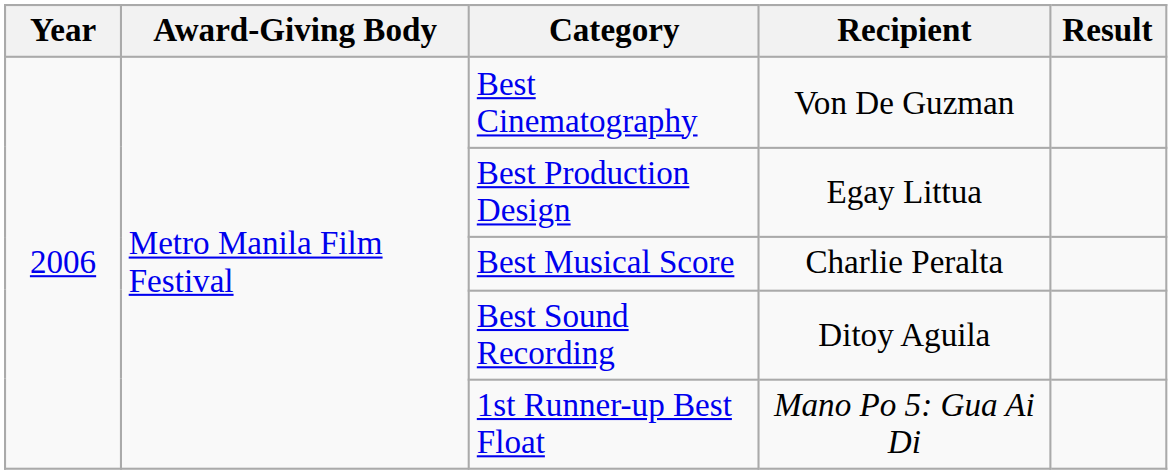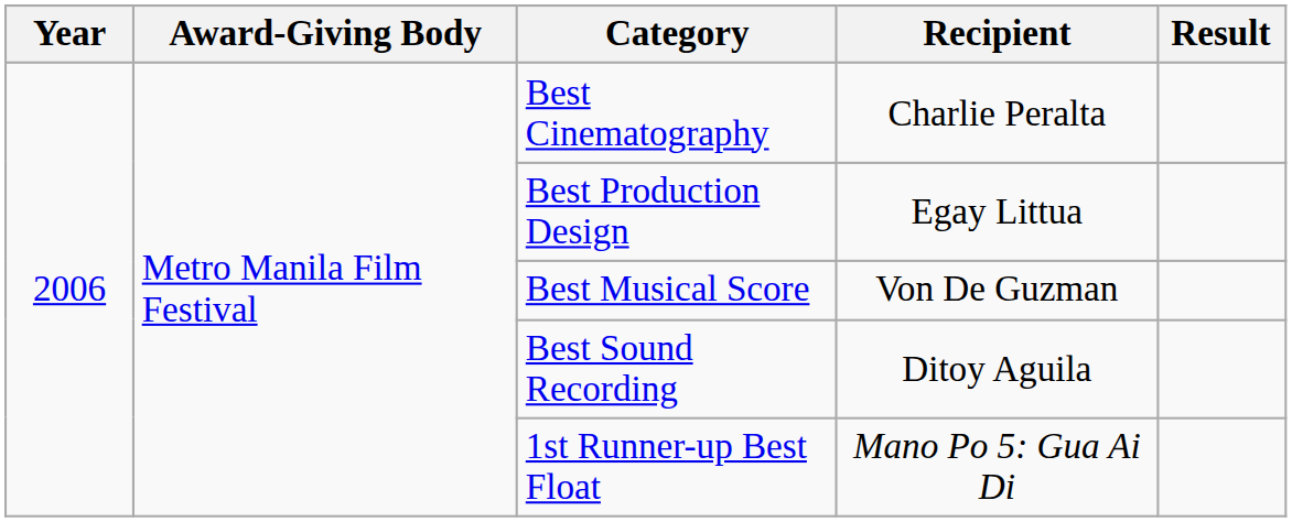 <table | width="90%" class="wikitable sortable">
 <tr>
 <th width="10%">Year</th>
 <th width="30%">Award-Giving Body</th>
 <th width="25%">Category</th>
 <th width="25%">Recipient</th>
 <th width="10%">Result</th>
 </tr>
 <tr>
 <td rowspan="5" align="center"><a href='#'>2006</a></td>
 <td rowspan="5" align="left"><a href='#'>Metro Manila Film Festival</a></td>
 <td align="left"><a href='#'>Best Cinematography</a></td>
-<td align="center">Von De Guzman</td>
+<td align="center">Charlie Peralta</td>
 <td></td>
 </tr>
 <tr>
 <td align="left"><a href='#'>Best Production Design</a></td>
 <td align="center">Egay Littua</td>
 <td></td>
 </tr>
 <tr>
 <td align="left"><a href='#'>Best Musical Score</a></td>
-<td align="center">Charlie Peralta</td>
+<td align="center">Von De Guzman</td>
 <td></td>
 </tr>
 <tr>
 <td align="left"><a href='#'>Best Sound Recording</a></td>
 <td align="center">Ditoy Aguila</td>
 <td></td>
 </tr>
 <tr>
 <td align="left"><a href='#'>1st Runner-up Best Float</a></td>
 <td align="center"><em>Mano Po 5: Gua Ai Di</em></td>
 <td></td>
 </tr>
 </table>
